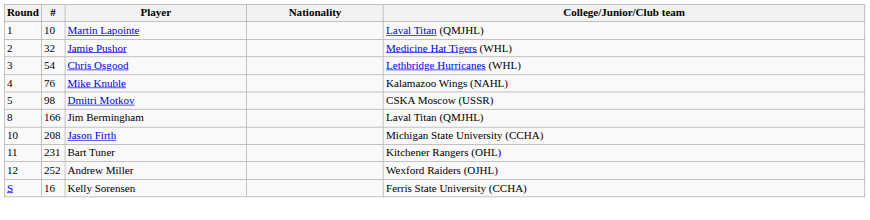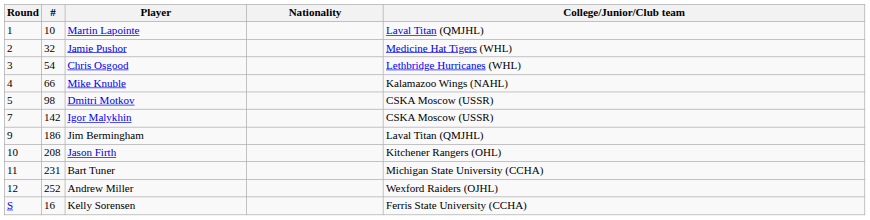 <table class="wikitable">
 <tr>
 <th bgcolor="#DDDDFF" width="2.75">Round</th>
 <th bgcolor="#DDDDFF" width="2.75%">#</th>
 <th bgcolor="#DDDDFF" width="22.0%">Player</th>
 <th bgcolor="#DDDDFF" width="16.5%">Nationality</th>
 <th bgcolor="#DDDDFF" width="100.0%">College/Junior/Club team</th>
 </tr>
 <tr>
 <td>1</td>
 <td>10</td>
 <td><a href='#'>Martin Lapointe</a></td>
 <td></td>
 <td><a href='#'>Laval Titan</a> (QMJHL)</td>
 </tr>
 <tr>
 <td>2</td>
 <td>32</td>
 <td><a href='#'>Jamie Pushor</a></td>
 <td></td>
 <td><a href='#'>Medicine Hat Tigers</a> (WHL)</td>
 </tr>
 <tr>
 <td>3</td>
 <td>54</td>
 <td><a href='#'>Chris Osgood</a></td>
 <td></td>
 <td><a href='#'>Lethbridge Hurricanes</a> (WHL)</td>
 </tr>
 <tr>
 <td>4</td>
-<td>76</td>
+<td>66</td>
 <td><a href='#'>Mike Knuble</a></td>
 <td></td>
 <td>Kalamazoo Wings (NAHL)</td>
 </tr>
 <tr>
 <td>5</td>
 <td>98</td>
 <td><a href='#'>Dmitri Motkov</a></td>
 <td></td>
 <td>CSKA Moscow (USSR)</td>
 </tr>
 <tr>
-<td>8</td>
-<td>166</td>
+<td>7</td>
+<td>142</td>
+<td><a href='#'>Igor Malykhin</a></td>
+<td></td>
+<td>CSKA Moscow (USSR)</td>
+</tr>
+<tr>
+<td>9</td>
+<td>186</td>
 <td>Jim Bermingham</td>
 <td></td>
 <td>Laval Titan (QMJHL)</td>
 </tr>
 <tr>
 <td>10</td>
 <td>208</td>
 <td><a href='#'>Jason Firth</a></td>
 <td></td>
-<td>Michigan State University (CCHA)</td>
+<td>Kitchener Rangers (OHL)</td>
 </tr>
 <tr>
 <td>11</td>
 <td>231</td>
 <td>Bart Tuner</td>
 <td></td>
-<td>Kitchener Rangers (OHL)</td>
+<td>Michigan State University (CCHA)</td>
 </tr>
 <tr>
 <td>12</td>
 <td>252</td>
 <td>Andrew Miller</td>
 <td></td>
 <td>Wexford Raiders (OJHL)</td>
 </tr>
 <tr>
 <td><a href='#'>S</a></td>
 <td>16</td>
 <td>Kelly Sorensen</td>
 <td></td>
 <td>Ferris State University (CCHA)</td>
 </tr>
 </table>
